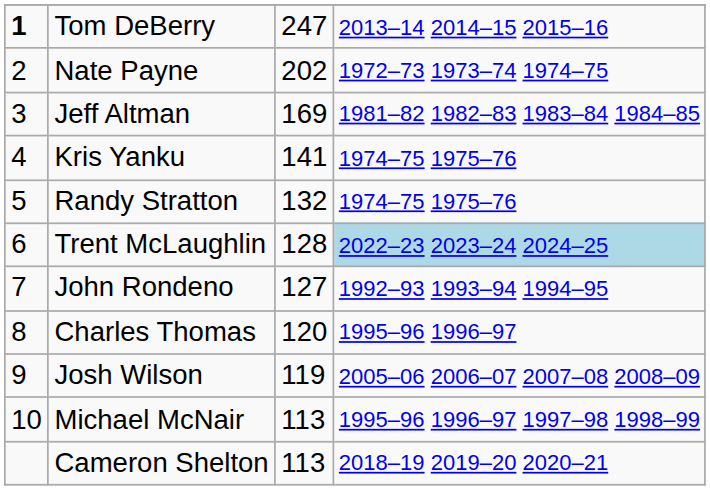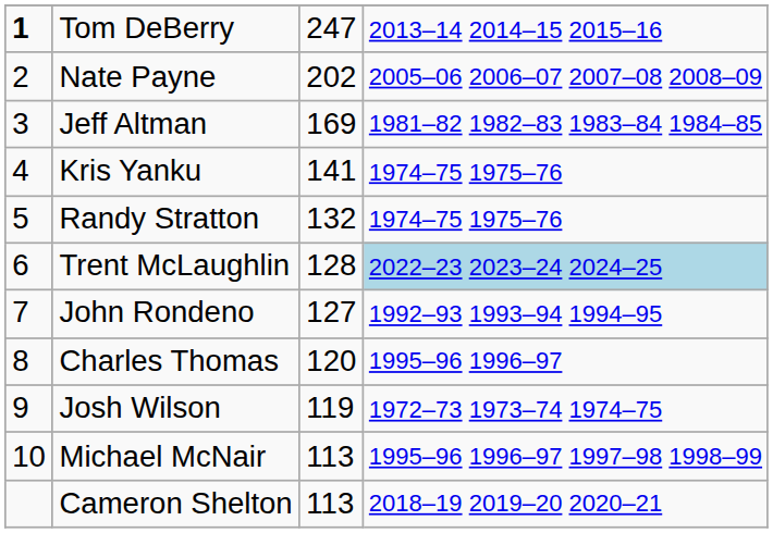 <table class="wikitable">
 <tr>
 </tr>
 <tr>
 <td><strong>1</strong></td>
 <td>Tom DeBerry</td>
 <td>247</td>
 <td style="font-size:80%;"><a href='#'>2013–14</a> <a href='#'>2014–15</a> <a href='#'>2015–16</a></td>
 </tr>
 <tr>
 <td>2</td>
 <td>Nate Payne</td>
 <td>202</td>
-<td style="font-size:80%;"><a href='#'>1972–73</a> <a href='#'>1973–74</a> <a href='#'>1974–75</a></td>
+<td style="font-size:80%;"><a href='#'>2005–06</a> <a href='#'>2006–07</a> <a href='#'>2007–08</a> <a href='#'>2008–09</a></td>
 </tr>
 <tr>
 <td>3</td>
 <td>Jeff Altman</td>
 <td>169</td>
 <td style="font-size:80%;"><a href='#'>1981–82</a> <a href='#'>1982–83</a> <a href='#'>1983–84</a> <a href='#'>1984–85</a></td>
 </tr>
 <tr>
 <td>4</td>
 <td>Kris Yanku</td>
 <td>141</td>
 <td style="font-size:80%;"><a href='#'>1974–75</a> <a href='#'>1975–76</a></td>
 </tr>
 <tr>
 <td>5</td>
 <td>Randy Stratton</td>
 <td>132</td>
 <td style="font-size:80%;"><a href='#'>1974–75</a> <a href='#'>1975–76</a></td>
 </tr>
 <tr>
 <td>6</td>
 <td>Trent McLaughlin</td>
 <td>128</td>
 <td style="background: lightblue; font-size:80%;"><a href='#'>2022–23</a> <a href='#'>2023–24</a> <a href='#'>2024–25</a></td>
 </tr>
 <tr>
 <td>7</td>
 <td>John Rondeno</td>
 <td>127</td>
 <td style="font-size:80%;"><a href='#'>1992–93</a> <a href='#'>1993–94</a> <a href='#'>1994–95</a></td>
 </tr>
 <tr>
 <td>8</td>
 <td>Charles Thomas</td>
 <td>120</td>
 <td style="font-size:80%;"><a href='#'>1995–96</a> <a href='#'>1996–97</a></td>
 </tr>
 <tr>
 <td>9</td>
 <td>Josh Wilson</td>
 <td>119</td>
-<td style="font-size:80%;"><a href='#'>2005–06</a> <a href='#'>2006–07</a> <a href='#'>2007–08</a> <a href='#'>2008–09</a></td>
+<td style="font-size:80%;"><a href='#'>1972–73</a> <a href='#'>1973–74</a> <a href='#'>1974–75</a></td>
 </tr>
 <tr>
 <td>10</td>
 <td>Michael McNair</td>
 <td>113</td>
 <td style="font-size:80%;"><a href='#'>1995–96</a> <a href='#'>1996–97</a> <a href='#'>1997–98</a> <a href='#'>1998–99</a></td>
 </tr>
 <tr>
 <td></td>
 <td>Cameron Shelton</td>
 <td>113</td>
 <td style="font-size:80%;"><a href='#'>2018–19</a> <a href='#'>2019–20</a> <a href='#'>2020–21</a></td>
 </tr>
 </table>
